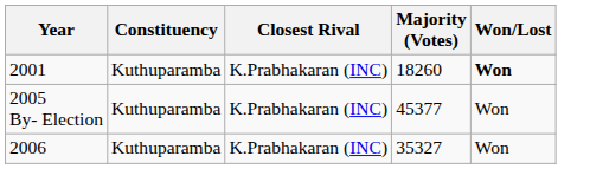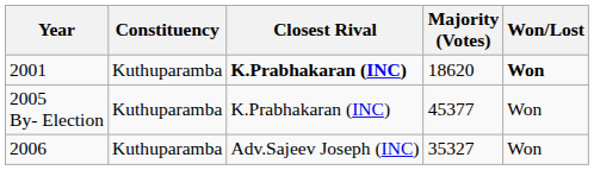 <table class="wikitable">
 <tr>
 <th>Year</th>
 <th>Constituency</th>
 <th>Closest Rival</th>
 <th>Majority<br>(Votes)</th>
 <th>Won/Lost</th>
 </tr>
 <tr>
 <td>2001</td>
 <td>Kuthuparamba</td>
-<td>K.Prabhakaran (<a href='#'>INC</a>)</td>
-<td>18260</td>
+<td><strong>K.Prabhakaran (<a href='#'>INC</a>)</strong></td>
+<td>18620</td>
 <td><strong>Won</strong></td>
 </tr>
 <tr>
 <td>2005<br>By- Election</td>
 <td>Kuthuparamba</td>
 <td>K.Prabhakaran (<a href='#'>INC</a>)</td>
 <td>45377</td>
 <td>Won</td>
 </tr>
 <tr>
 <td>2006</td>
 <td>Kuthuparamba</td>
-<td>K.Prabhakaran (<a href='#'>INC</a>)</td>
+<td>Adv.Sajeev Joseph (<a href='#'>INC</a>)</td>
 <td>35327</td>
 <td>Won</td>
 </tr>
 </table>
